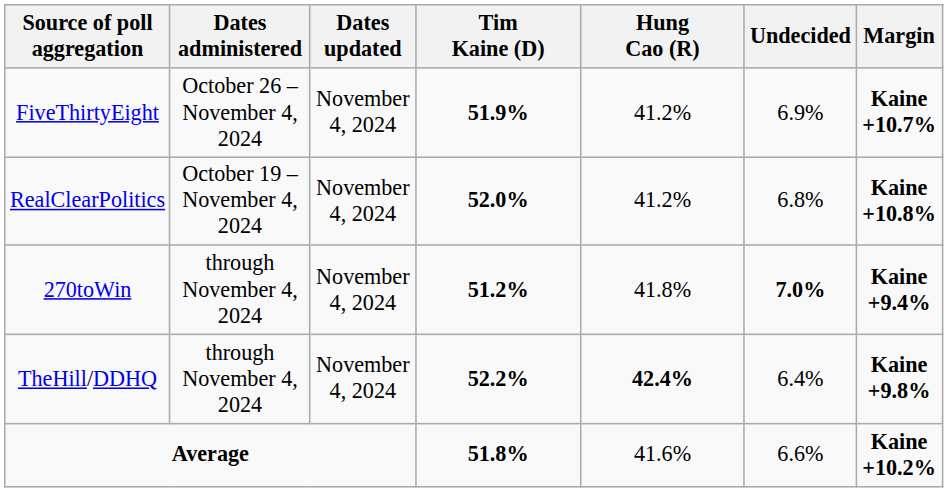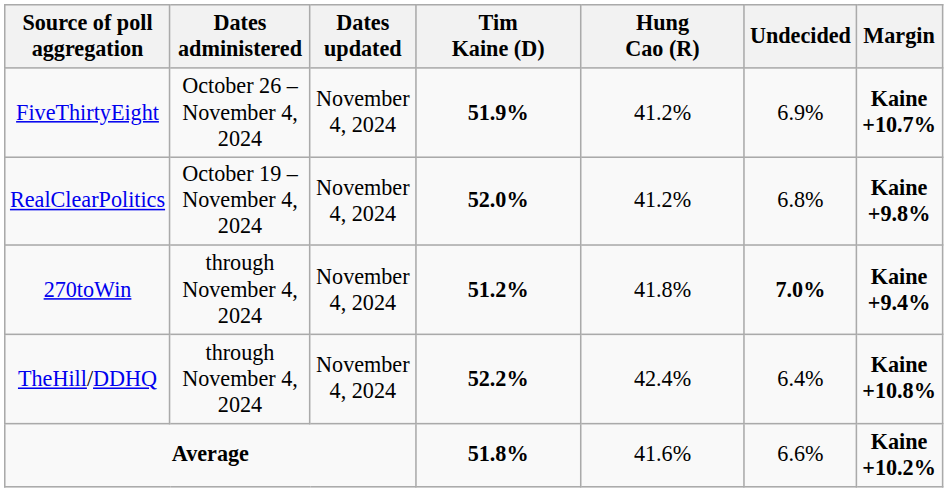 <table class="wikitable sortable" style="text-align:center;font-size:90%;line-height:17px">
 <tr>
 <th>Source of poll<br>aggregation</th>
 <th>Dates<br>administered</th>
 <th>Dates<br>updated</th>
 <th style="width:100px;">Tim<br>Kaine (D)</th>
 <th style="width:100px;">Hung<br>Cao (R)</th>
 <th>Undecided<br></th>
 <th>Margin</th>
 </tr>
 <tr>
 <td><a href='#'>FiveThirtyEight</a></td>
 <td>October 26 – November 4, 2024</td>
 <td>November 4, 2024</td>
 <td><strong>51.9%</strong></td>
 <td>41.2%</td>
 <td>6.9%</td>
 <td><strong>Kaine +10.7%</strong></td>
 </tr>
 <tr>
 <td><a href='#'>RealClearPolitics</a></td>
 <td>October 19 – November 4, 2024</td>
 <td>November 4, 2024</td>
 <td><strong>52.0%</strong></td>
 <td>41.2%</td>
 <td>6.8%</td>
-<td><strong>Kaine +10.8%</strong></td>
+<td><strong>Kaine +9.8%</strong></td>
 </tr>
 <tr>
 <td><a href='#'>270toWin</a></td>
 <td>through November 4, 2024</td>
 <td>November 4, 2024</td>
 <td><strong>51.2%</strong></td>
 <td>41.8%</td>
 <td><strong>7.0%</strong></td>
 <td><strong>Kaine +9.4%</strong></td>
 </tr>
 <tr>
 <td><a href='#'>TheHill</a>/<a href='#'>DDHQ</a></td>
 <td>through November 4, 2024</td>
 <td>November 4, 2024</td>
 <td><strong>52.2%</strong></td>
-<td><strong>42.4%</strong></td>
+<td>42.4%</td>
 <td>6.4%</td>
-<td><strong>Kaine +9.8%</strong></td>
+<td><strong>Kaine +10.8%</strong></td>
 </tr>
 <tr>
 <td colspan="3"><strong>Average</strong></td>
 <td><strong>51.8%</strong></td>
 <td>41.6%</td>
 <td>6.6%</td>
 <td><strong>Kaine +10.2%</strong></td>
 </tr>
 </table>
